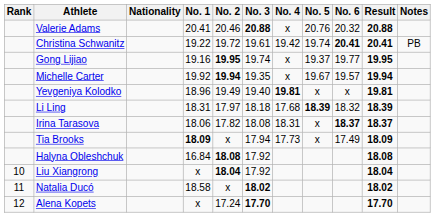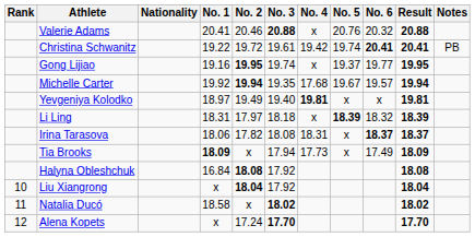 <table class="wikitable sortable" style="text-align:center">
 <tr>
 <th>Rank</th>
 <th>Athlete</th>
 <th>Nationality</th>
 <th>No. 1</th>
 <th>No. 2</th>
 <th>No. 3</th>
 <th>No. 4</th>
 <th>No. 5</th>
 <th>No. 6</th>
 <th>Result</th>
 <th>Notes</th>
 </tr>
 <tr>
 <td></td>
 <td align=left><a href='#'>Valerie Adams</a></td>
 <td align=left></td>
 <td>20.41</td>
 <td>20.46</td>
 <td><strong>20.88</strong></td>
 <td>x</td>
 <td>20.76</td>
 <td>20.32</td>
 <td><strong>20.88</strong></td>
 <td></td>
 </tr>
 <tr>
 <td></td>
 <td align=left><a href='#'>Christina Schwanitz</a></td>
 <td align=left></td>
 <td>19.22</td>
 <td>19.72</td>
 <td>19.61</td>
 <td>19.42</td>
 <td>19.74</td>
 <td><strong>20.41</strong></td>
 <td><strong>20.41</strong></td>
 <td>PB</td>
 </tr>
 <tr>
 <td></td>
 <td align=left><a href='#'>Gong Lijiao</a></td>
 <td align=left></td>
 <td>19.16</td>
 <td><strong>19.95</strong></td>
 <td>19.74</td>
 <td>x</td>
 <td>19.37</td>
 <td>19.77</td>
 <td><strong>19.95</strong></td>
 <td></td>
 </tr>
 <tr>
 <td></td>
 <td align=left><a href='#'>Michelle Carter</a></td>
 <td align=left></td>
 <td>19.92</td>
 <td><strong>19.94</strong></td>
 <td>19.35</td>
-<td>x</td>
+<td>17.68</td>
 <td>19.67</td>
 <td>19.57</td>
 <td><strong>19.94</strong></td>
 <td></td>
 </tr>
 <tr>
 <td></td>
 <td align=left><a href='#'>Yevgeniya Kolodko</a></td>
 <td align=left></td>
-<td>18.96</td>
+<td>18.97</td>
 <td>19.49</td>
 <td>19.40</td>
 <td><strong>19.81</strong></td>
 <td>x</td>
 <td>x</td>
 <td><strong>19.81</strong></td>
 <td></td>
 </tr>
 <tr>
 <td></td>
 <td align=left><a href='#'>Li Ling</a></td>
 <td align=left></td>
 <td>18.31</td>
 <td>17.97</td>
 <td>18.18</td>
-<td>17.68</td>
+<td>x</td>
 <td><strong>18.39</strong></td>
 <td>18.32</td>
 <td><strong>18.39</strong></td>
 <td></td>
 </tr>
 <tr>
 <td></td>
 <td align=left><a href='#'>Irina Tarasova</a></td>
 <td align=left></td>
 <td>18.06</td>
 <td>17.82</td>
 <td>18.08</td>
 <td>18.31</td>
 <td>x</td>
 <td><strong>18.37</strong></td>
 <td><strong>18.37</strong></td>
 <td></td>
 </tr>
 <tr>
 <td></td>
 <td align=left><a href='#'>Tia Brooks</a></td>
 <td align=left></td>
 <td><strong>18.09</strong></td>
 <td>x</td>
 <td>17.94</td>
 <td>17.73</td>
 <td>x</td>
 <td>17.49</td>
 <td><strong>18.09</strong></td>
 <td></td>
 </tr>
 <tr>
 <td></td>
 <td align=left><a href='#'>Halyna Obleshchuk</a></td>
 <td align=left></td>
 <td>16.84</td>
 <td><strong>18.08</strong></td>
 <td>17.92</td>
 <td></td>
 <td></td>
 <td></td>
 <td><strong>18.08</strong></td>
 <td></td>
 </tr>
 <tr>
 <td>10</td>
 <td align=left><a href='#'>Liu Xiangrong</a></td>
 <td align=left></td>
 <td>x</td>
 <td><strong>18.04</strong></td>
 <td>17.92</td>
 <td></td>
 <td></td>
 <td></td>
 <td><strong>18.04</strong></td>
 <td></td>
 </tr>
 <tr>
 <td>11</td>
 <td align=left><a href='#'>Natalia Ducó</a></td>
 <td align=left></td>
 <td>18.58</td>
 <td>x</td>
 <td><strong>18.02</strong></td>
 <td></td>
 <td></td>
 <td></td>
 <td><strong>18.02</strong></td>
 <td></td>
 </tr>
 <tr>
 <td>12</td>
 <td align=left><a href='#'>Alena Kopets</a></td>
 <td align=left></td>
 <td>x</td>
 <td>17.24</td>
 <td><strong>17.70</strong></td>
 <td></td>
 <td></td>
 <td></td>
 <td><strong>17.70</strong></td>
 <td></td>
 </tr>
 </table>
